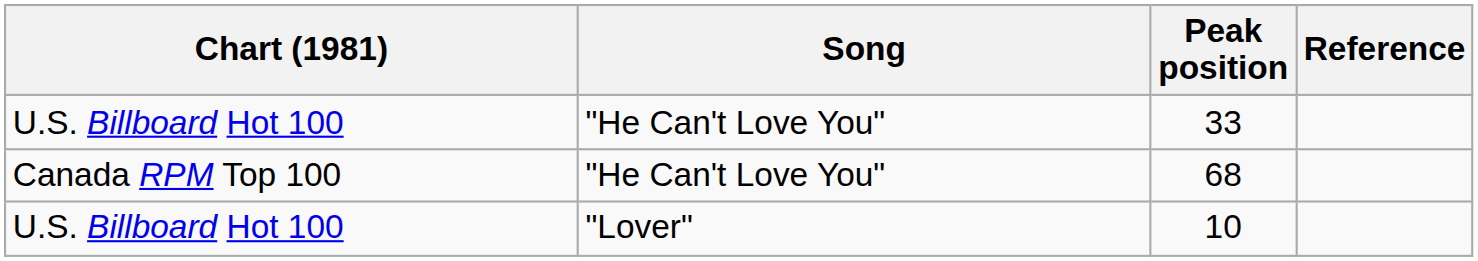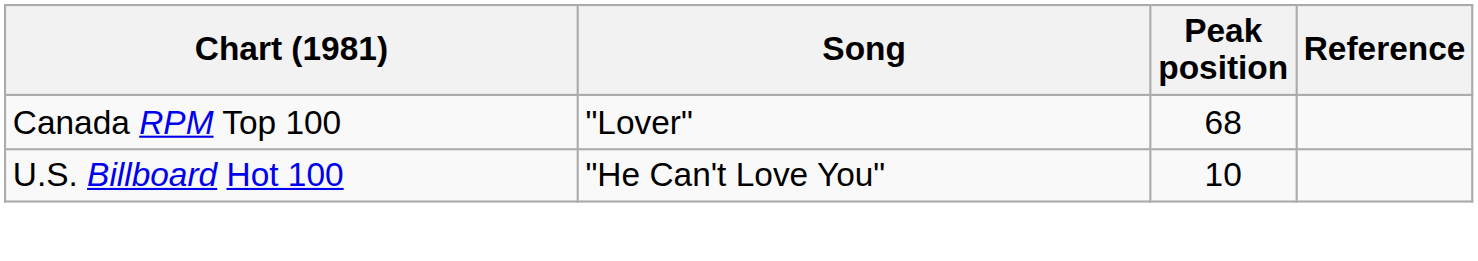 <table class="wikitable sortable">
 <tr>
 <th style="width: 200pt;">Chart (1981)</th>
 <th style="width: 200pt;">Song</th>
 <th style="width: 40pt;">Peak<br>position</th>
 <th style="width: 40pt;">Reference</th>
 </tr>
 <tr>
-<td>U.S. <em><a href='#'>Billboard</a></em> <a href='#'>Hot 100</a></td>
-<td>"He Can't Love You"</td>
-<td align="center">33</td>
-<td></td>
-</tr>
-<tr>
 <td>Canada <em><a href='#'>RPM</a></em> Top 100</td>
-<td>"He Can't Love You"</td>
+<td>"Lover"</td>
 <td align="center">68</td>
 <td></td>
 </tr>
 <tr>
 <td>U.S. <em><a href='#'>Billboard</a></em> <a href='#'>Hot 100</a></td>
-<td>"Lover"</td>
+<td>"He Can't Love You"</td>
 <td align="center">10</td>
 <td></td>
 </tr>
 </table>
